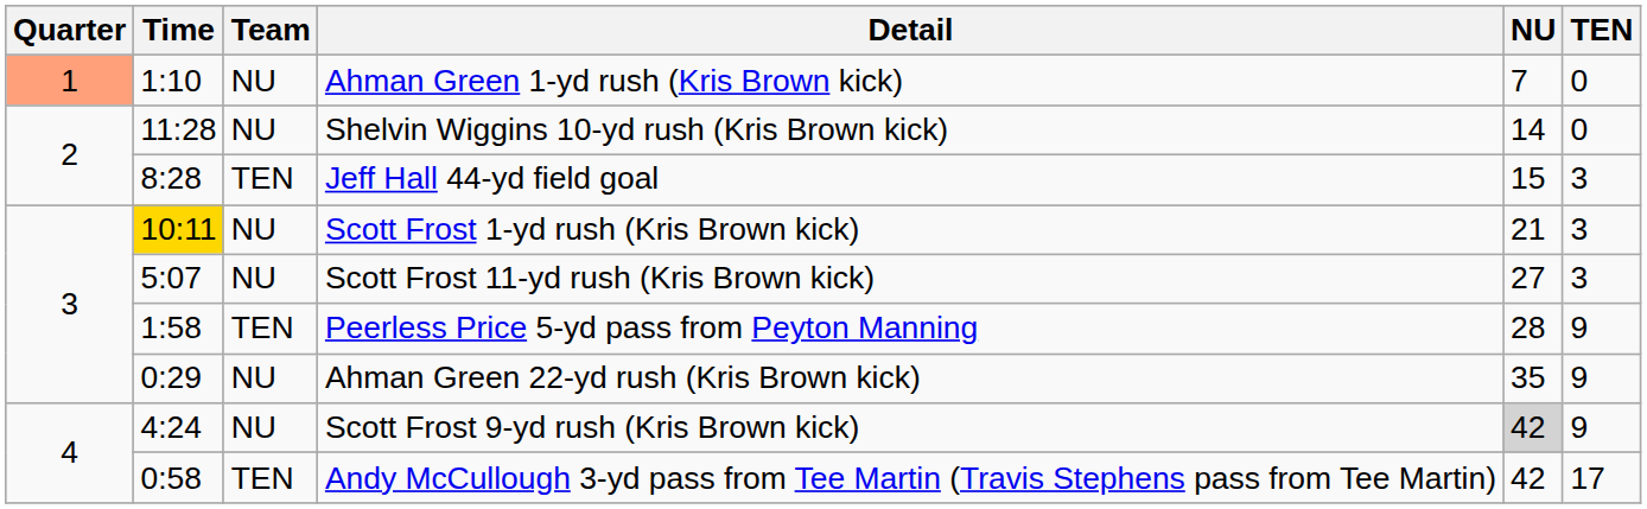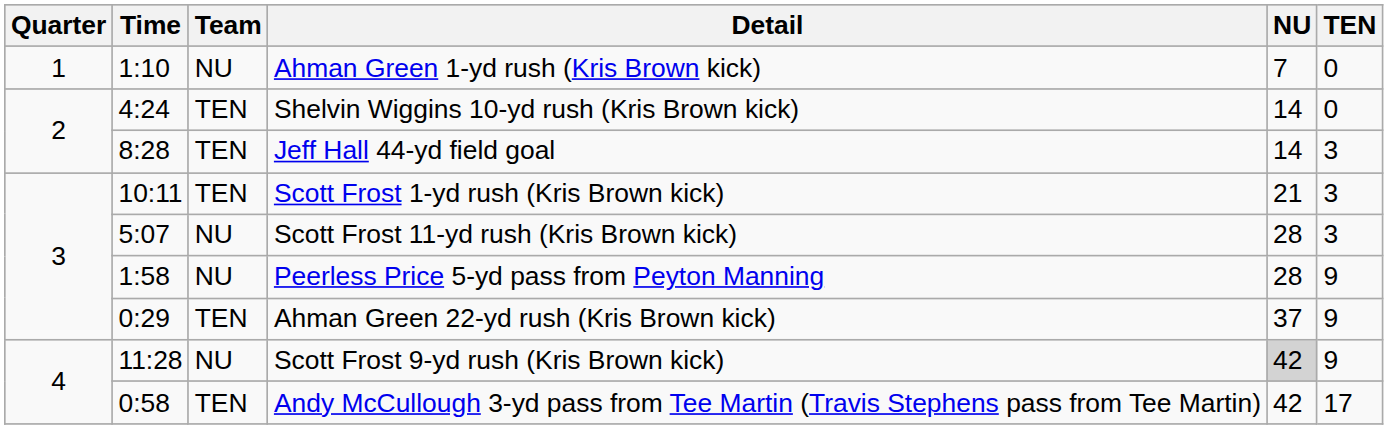 <table class="wikitable">
 <tr>
 <th>Quarter</th>
 <th>Time</th>
 <th>Team</th>
 <th>Detail</th>
 <th>NU</th>
 <th>TEN</th>
 </tr>
 <tr>
-<td align=center style="background: lightsalmon;">1</td>
+<td align=center>1</td>
 <td>1:10</td>
 <td>NU</td>
 <td><a href='#'>Ahman Green</a> 1-yd rush (<a href='#'>Kris Brown</a> kick)</td>
 <td>7</td>
 <td>0</td>
 </tr>
 <tr>
 <td align=center rowspan=2>2</td>
-<td>11:28</td>
-<td>NU</td>
+<td>4:24</td>
+<td>TEN</td>
 <td>Shelvin Wiggins 10-yd rush (Kris Brown kick)</td>
 <td>14</td>
 <td>0</td>
 </tr>
 <tr>
 <td>8:28</td>
 <td>TEN</td>
 <td><a href='#'>Jeff Hall</a> 44-yd field goal</td>
-<td>15</td>
+<td>14</td>
 <td>3</td>
 </tr>
 <tr>
 <td align=center rowspan=4>3</td>
-<td style="background: gold;">10:11</td>
-<td>NU</td>
+<td>10:11</td>
+<td>TEN</td>
 <td><a href='#'>Scott Frost</a> 1-yd rush (Kris Brown kick)</td>
 <td>21</td>
 <td>3</td>
 </tr>
 <tr>
 <td>5:07</td>
 <td>NU</td>
 <td>Scott Frost 11-yd rush (Kris Brown kick)</td>
-<td>27</td>
+<td>28</td>
 <td>3</td>
 </tr>
 <tr>
 <td>1:58</td>
-<td>TEN</td>
+<td>NU</td>
 <td><a href='#'>Peerless Price</a> 5-yd pass from <a href='#'>Peyton Manning</a></td>
 <td>28</td>
 <td>9</td>
 </tr>
 <tr>
 <td>0:29</td>
-<td>NU</td>
+<td>TEN</td>
 <td>Ahman Green 22-yd rush (Kris Brown kick)</td>
-<td>35</td>
+<td>37</td>
 <td>9</td>
 </tr>
 <tr>
 <td align=center rowspan=2>4</td>
-<td>4:24</td>
+<td>11:28</td>
 <td>NU</td>
 <td>Scott Frost 9-yd rush (Kris Brown kick)</td>
 <td style="background: lightgrey;">42</td>
 <td>9</td>
 </tr>
 <tr>
 <td>0:58</td>
 <td>TEN</td>
 <td><a href='#'>Andy McCullough</a> 3-yd pass from <a href='#'>Tee Martin</a> (<a href='#'>Travis Stephens</a> pass from Tee Martin)</td>
 <td>42</td>
 <td>17</td>
 </tr>
 </table>
